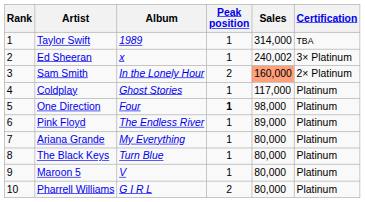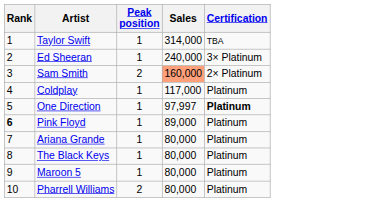 <table class="wikitable sortable">
 <tr>
 <th>Rank</th>
 <th>Artist</th>
-<th>Album</th>
 <th><a href='#'>Peak<br>position</a></th>
 <th>Sales</th>
 <th><a href='#'>Certification</a></th>
 </tr>
 <tr>
 <td>1</td>
 <td><a href='#'>Taylor Swift</a></td>
-<td><em><a href='#'>1989</a></em></td>
 <td style="text-align:center;">1</td>
 <td>314,000</td>
 <td><span><small>TBA</small></span></td>
 </tr>
 <tr>
 <td>2</td>
 <td><a href='#'>Ed Sheeran</a></td>
-<td><em><a href='#'>x</a></em></td>
 <td style="text-align:center;">1</td>
-<td>240,002</td>
+<td>240,000</td>
 <td>3× Platinum</td>
 </tr>
 <tr>
 <td>3</td>
 <td><a href='#'>Sam Smith</a></td>
-<td><em><a href='#'>In the Lonely Hour</a></em></td>
 <td style="text-align:center;">2</td>
 <td style="background: lightsalmon;">160,000</td>
 <td>2× Platinum</td>
 </tr>
 <tr>
 <td>4</td>
 <td><a href='#'>Coldplay</a></td>
-<td><em><a href='#'>Ghost Stories</a></em></td>
 <td style="text-align:center;">1</td>
 <td>117,000</td>
 <td>Platinum</td>
 </tr>
 <tr>
 <td>5</td>
 <td><a href='#'>One Direction</a></td>
-<td><em><a href='#'>Four</a></em></td>
-<td style="text-align:center;"><strong>1</strong></td>
-<td>98,000</td>
-<td>Platinum</td>
+<td style="text-align:center;">1</td>
+<td>97,997</td>
+<td><strong>Platinum</strong></td>
 </tr>
 <tr>
-<td>6</td>
+<td><strong>6</strong></td>
 <td><a href='#'>Pink Floyd</a></td>
-<td><em><a href='#'>The Endless River</a></em></td>
 <td style="text-align:center;">1</td>
 <td>89,000</td>
 <td>Platinum</td>
 </tr>
 <tr>
 <td>7</td>
 <td><a href='#'>Ariana Grande</a></td>
-<td><em><a href='#'>My Everything</a></em></td>
 <td style="text-align:center;">1</td>
 <td>80,000</td>
 <td>Platinum</td>
 </tr>
 <tr>
 <td>8</td>
 <td><a href='#'>The Black Keys</a></td>
-<td><em><a href='#'>Turn Blue</a></em></td>
 <td style="text-align:center;">1</td>
 <td>80,000</td>
 <td>Platinum</td>
 </tr>
 <tr>
 <td>9</td>
 <td><a href='#'>Maroon 5</a></td>
-<td><em><a href='#'>V</a></em></td>
 <td style="text-align:center;">1</td>
 <td>80,000</td>
 <td>Platinum</td>
 </tr>
 <tr>
 <td>10</td>
 <td><a href='#'>Pharrell Williams</a></td>
-<td><em><a href='#'>G I R L</a></em></td>
 <td style="text-align:center;">2</td>
 <td>80,000</td>
 <td>Platinum</td>
 </tr>
 </table>
